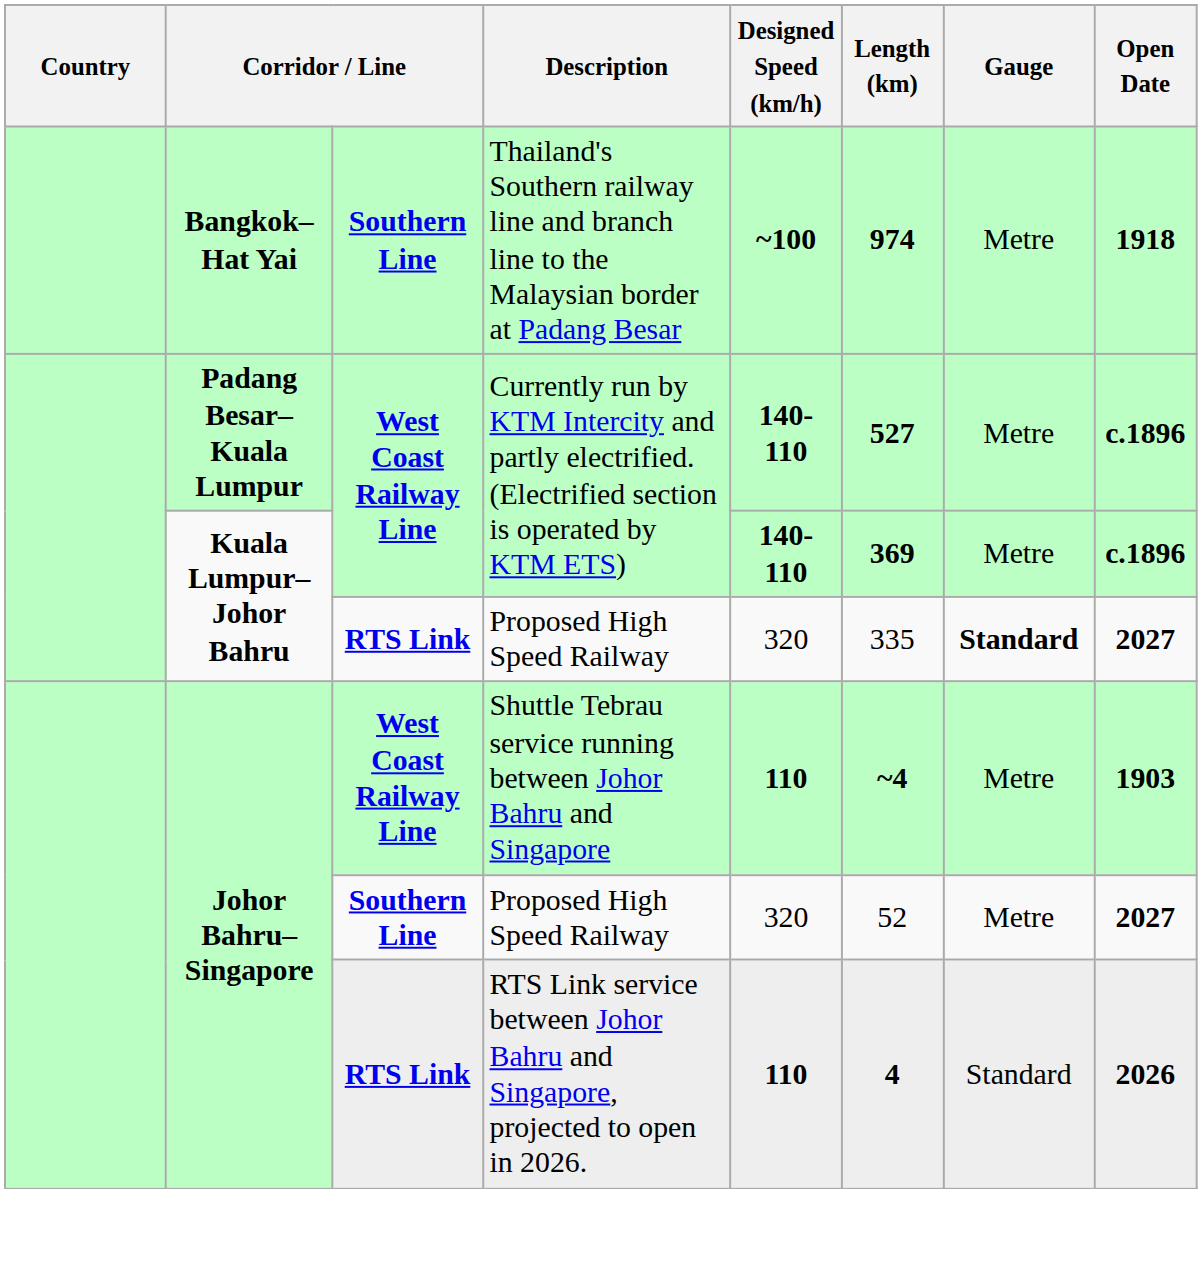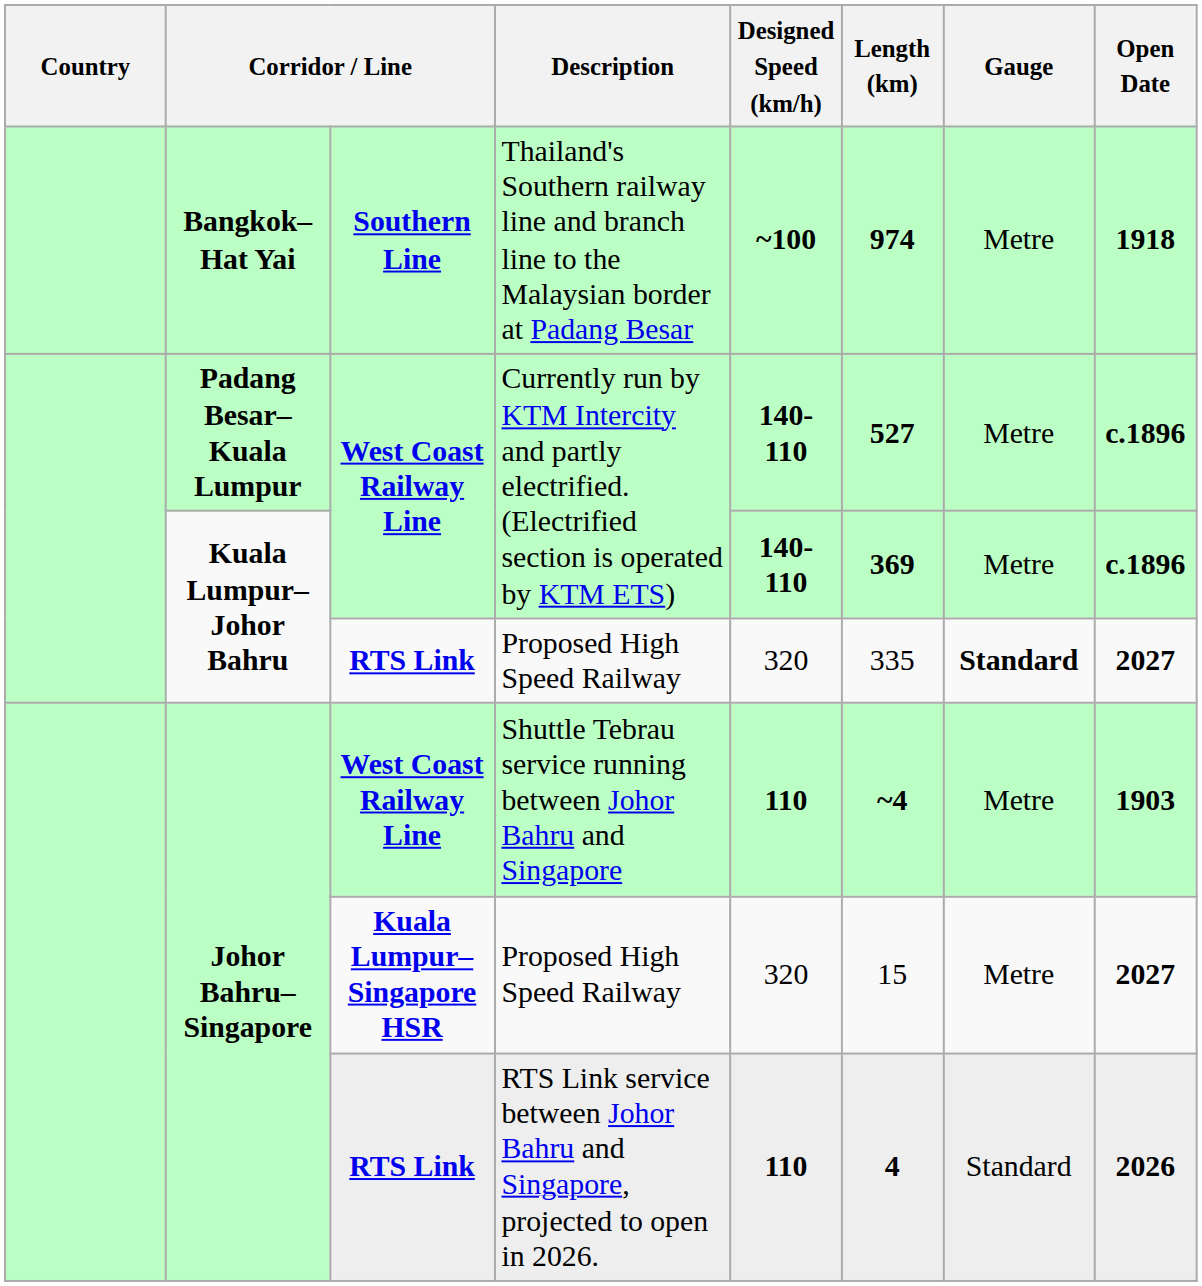 <table class="wikitable collapsible" style="text-align:center; font-size:95%; line-height:1.2">
 <tr>
 <th style="width:75px"><small><strong>Country</strong></small></th>
 <th style="width:145px" colspan=2><small><strong>Corridor / Line</strong></small></th>
 <th><small><strong>Description</strong></small></th>
 <th style="width:40px"><small><strong>Designed<br>Speed<br>(km/h)</strong><br></small></th>
 <th style="width:45px"><small><strong>Length<br>(km)</strong><br></small></th>
 <th style="width:70px"><small><strong>Gauge</strong></small></th>
 <th style="width:45px"><small><strong>Open Date</strong><br></small></th>
 </tr>
 <tr style="background:#bcffc5;">
 <td></td>
 <td><strong>Bangkok–Hat Yai</strong></td>
 <td><strong><a href='#'>Southern Line</a></strong></td>
 <td style="text-align:left">Thailand's Southern railway line and branch line to the Malaysian border at <a href='#'>Padang Besar</a></td>
 <td><strong>~100</strong></td>
 <td><strong>974</strong></td>
 <td>Metre</td>
 <td><strong>1918</strong></td>
 </tr>
 <tr style="background:#bcffc5;">
 <td rowspan="3"></td>
 <td><strong>Padang Besar–Kuala Lumpur</strong></td>
 <td rowspan="2"><strong><a href='#'>West Coast Railway Line</a></strong></td>
 <td rowspan="2" style="text-align:left">Currently run by <a href='#'>KTM Intercity</a> and partly electrified. (Electrified section is operated by <a href='#'>KTM ETS</a>)</td>
 <td><strong>140-110</strong></td>
 <td><strong>527</strong></td>
 <td>Metre</td>
 <td><strong>c.1896</strong></td>
 </tr>
 <tr>
 <td rowspan="2"><strong>Kuala Lumpur–Johor Bahru</strong></td>
 <td style="background:#bcffc5;"><strong>140-110</strong></td>
 <td style="background:#bcffc5;"><strong>369</strong></td>
 <td style="background:#bcffc5;">Metre</td>
 <td style="background:#bcffc5;"><strong>c.1896</strong></td>
 </tr>
 <tr>
 <td><strong><a href='#'>RTS Link</a></strong></td>
 <td align=left>Proposed High Speed Railway</td>
 <td>320</td>
 <td>335</td>
 <td><strong>Standard</strong></td>
 <td><strong>2027</strong></td>
 </tr>
 <tr style="background:#bcffc5;">
 <td rowspan="3"></td>
 <td rowspan="3"><strong>Johor Bahru–Singapore</strong></td>
 <td><strong><a href='#'>West Coast Railway Line</a></strong></td>
 <td style="text-align:left">Shuttle Tebrau service running between <a href='#'>Johor Bahru</a> and <a href='#'>Singapore</a></td>
 <td><strong>110</strong></td>
 <td><strong>~4</strong></td>
 <td>Metre</td>
 <td><strong>1903</strong></td>
 </tr>
 <tr>
-<td><strong><a href='#'>Southern Line</a></strong></td>
+<td><a href='#'><strong>Kuala Lumpur–Singapore HSR</strong></a></td>
 <td align=left>Proposed High Speed Railway</td>
 <td>320</td>
-<td>52</td>
+<td>15</td>
 <td>Metre</td>
 <td><strong>2027</strong></td>
 </tr>
 <tr style="background:#eee;">
 <td><strong><a href='#'>RTS Link</a></strong></td>
 <td style="text-align:left">RTS Link service between <a href='#'>Johor Bahru</a> and <a href='#'>Singapore</a>, projected to open in 2026.</td>
 <td><strong>110</strong></td>
 <td><strong>4</strong></td>
 <td>Standard</td>
 <td><strong>2026</strong></td>
 </tr>
 </table>
